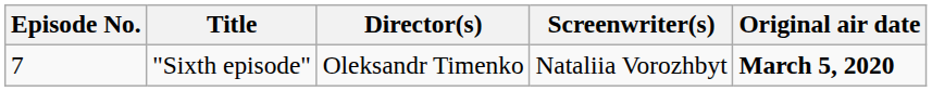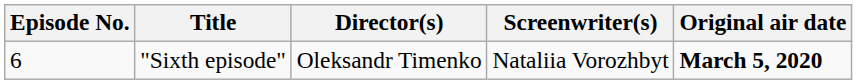 <table class="wikitable">
 <tr>
 <th>Episode No.</th>
 <th>Title</th>
 <th>Director(s)</th>
 <th>Screenwriter(s)</th>
 <th>Original air date</th>
 </tr>
 <tr>
-<td>7</td>
+<td>6</td>
 <td>"Sixth episode"</td>
 <td>Oleksandr Timenko</td>
 <td>Nataliia Vorozhbyt</td>
 <td><strong>March 5, 2020</strong></td>
 </tr>
 </table>
